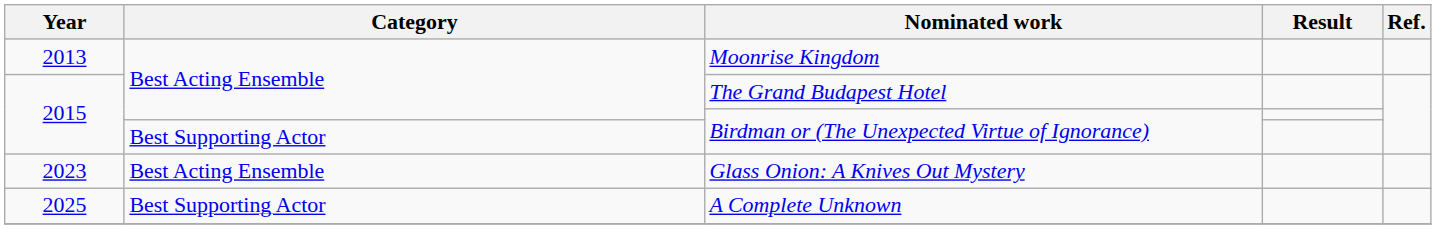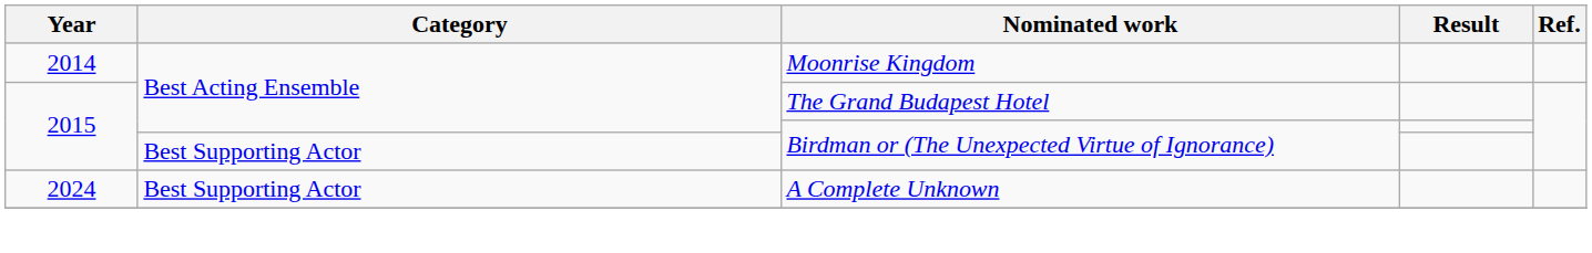 <table class=wikitable>
 <tr>
 <th scope="col" style="width:5em;">Year</th>
 <th scope="col" style="width:26em;">Category</th>
 <th scope="col" style="width:25em;">Nominated work</th>
 <th scope="col" style="width:5em;">Result</th>
 <th>Ref.</th>
 </tr>
 <tr>
-<td style="text-align:center;"><a href='#'>2013</a></td>
+<td style="text-align:center;"><a href='#'>2014</a></td>
 <td rowspan="3"><a href='#'>Best Acting Ensemble</a></td>
 <td><em><a href='#'>Moonrise Kingdom</a></em></td>
 <td></td>
 <td style="text-align:center;"></td>
 </tr>
 <tr>
 <td style="text-align:center;", rowspan="3"><a href='#'>2015</a></td>
 <td><em><a href='#'>The Grand Budapest Hotel</a></em></td>
 <td></td>
 <td style="text-align:center;", rowspan=3></td>
 </tr>
 <tr>
 <td rowspan="2"><em><a href='#'>Birdman or (The Unexpected Virtue of Ignorance)</a></em></td>
 <td></td>
 </tr>
 <tr>
 <td><a href='#'>Best Supporting Actor</a></td>
 <td></td>
 </tr>
 <tr>
-<td style="text-align:center;"><a href='#'>2023</a></td>
-<td><a href='#'>Best Acting Ensemble</a></td>
-<td><em><a href='#'>Glass Onion: A Knives Out Mystery</a></em></td>
-<td></td>
-<td style="text-align:center;"></td>
-</tr>
-<tr>
-<td style="text-align:center;"><a href='#'>2025</a></td>
+<td style="text-align:center;"><a href='#'>2024</a></td>
 <td><a href='#'>Best Supporting Actor</a></td>
 <td><em><a href='#'>A Complete Unknown</a></em></td>
 <td></td>
 <td style="text-align:center;"></td>
 </tr>
 <tr>
 </tr>
 </table>
